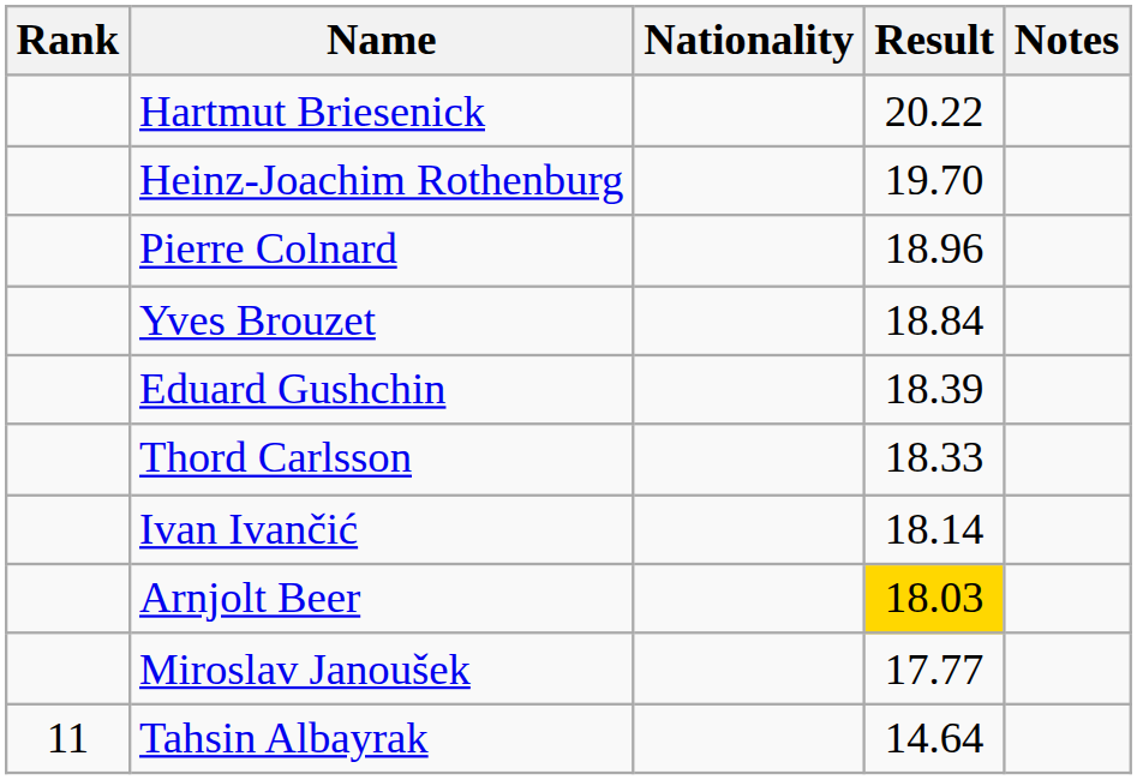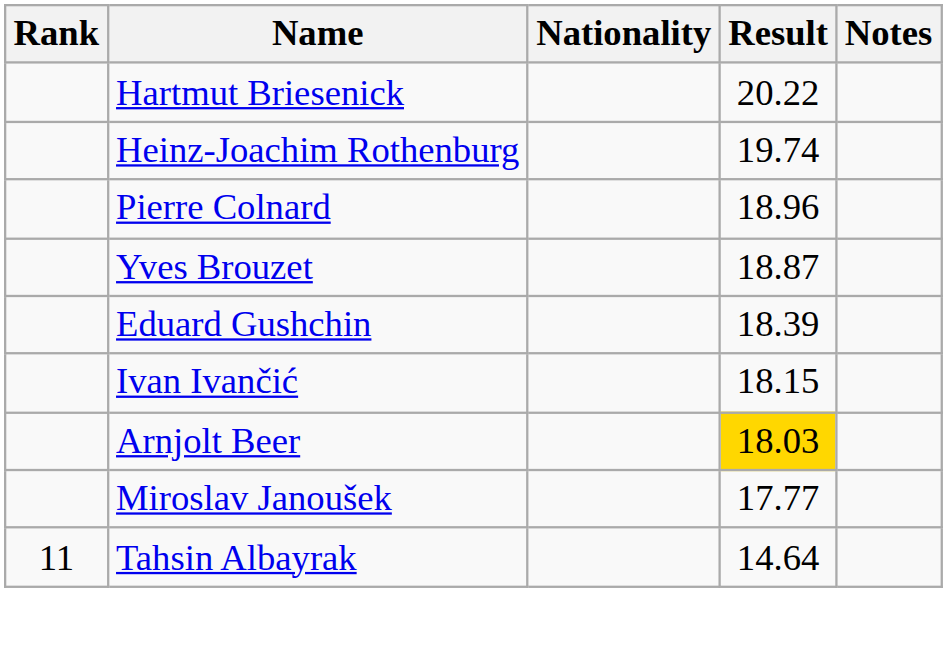 <table class="wikitable sortable" style="text-align:center">
 <tr>
 <th>Rank</th>
 <th>Name</th>
 <th>Nationality</th>
 <th>Result</th>
 <th>Notes</th>
 </tr>
 <tr>
 <td></td>
 <td align="left"><a href='#'>Hartmut Briesenick</a></td>
 <td align=left></td>
 <td>20.22</td>
 <td></td>
 </tr>
 <tr>
 <td></td>
 <td align="left"><a href='#'>Heinz-Joachim Rothenburg</a></td>
 <td align=left></td>
-<td>19.70</td>
+<td>19.74</td>
 <td></td>
 </tr>
 <tr>
 <td></td>
 <td align="left"><a href='#'>Pierre Colnard</a></td>
 <td align=left></td>
 <td>18.96</td>
 <td></td>
 </tr>
 <tr>
 <td></td>
 <td align="left"><a href='#'>Yves Brouzet</a></td>
 <td align=left></td>
-<td>18.84</td>
+<td>18.87</td>
 <td></td>
 </tr>
 <tr>
 <td></td>
 <td align="left"><a href='#'>Eduard Gushchin</a></td>
 <td align=left></td>
 <td>18.39</td>
 <td></td>
 </tr>
 <tr>
 <td></td>
-<td align="left"><a href='#'>Thord Carlsson</a></td>
-<td align=left></td>
-<td>18.33</td>
-<td></td>
-</tr>
-<tr>
-<td></td>
 <td align="left"><a href='#'>Ivan Ivančić</a></td>
 <td align=left></td>
-<td>18.14</td>
+<td>18.15</td>
 <td></td>
 </tr>
 <tr>
 <td></td>
 <td align="left"><a href='#'>Arnjolt Beer</a></td>
 <td align=left></td>
 <td style="background: gold;">18.03</td>
 <td></td>
 </tr>
 <tr>
 <td></td>
 <td align="left"><a href='#'>Miroslav Janoušek</a></td>
 <td align=left></td>
 <td>17.77</td>
 <td></td>
 </tr>
 <tr>
 <td>11</td>
 <td align="left"><a href='#'>Tahsin Albayrak</a></td>
 <td align=left></td>
 <td>14.64</td>
 <td></td>
 </tr>
 </table>
